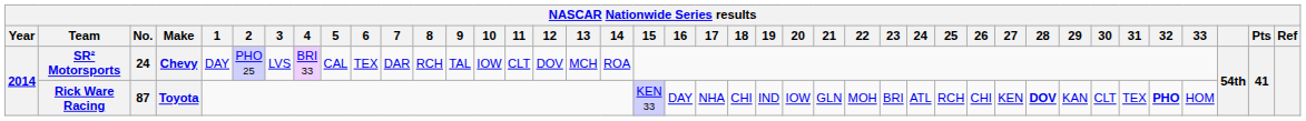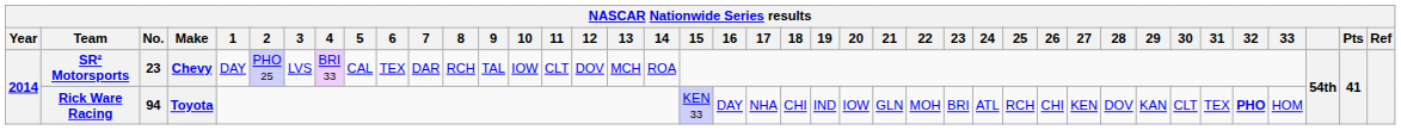 <table class="wikitable" style="text-align:center; font-size:75%">
 <tr>
 <th colspan=42><a href='#'>NASCAR</a> <a href='#'>Nationwide Series</a> results</th>
 </tr>
 <tr>
 <th>Year</th>
 <th>Team</th>
 <th>No.</th>
 <th>Make</th>
 <th>1</th>
 <th>2</th>
 <th>3</th>
 <th>4</th>
 <th>5</th>
 <th>6</th>
 <th>7</th>
 <th>8</th>
 <th>9</th>
 <th>10</th>
 <th>11</th>
 <th>12</th>
 <th>13</th>
 <th>14</th>
 <th>15</th>
 <th>16</th>
 <th>17</th>
 <th>18</th>
 <th>19</th>
 <th>20</th>
 <th>21</th>
 <th>22</th>
 <th>23</th>
 <th>24</th>
 <th>25</th>
 <th>26</th>
 <th>27</th>
 <th>28</th>
 <th>29</th>
 <th>30</th>
 <th>31</th>
 <th>32</th>
 <th>33</th>
 <th></th>
 <th>Pts</th>
 <th>Ref</th>
 </tr>
 <tr>
 <th rowspan=2><a href='#'>2014</a></th>
 <th><a href='#'>SR² Motorsports</a></th>
-<th>24</th>
+<th>23</th>
 <th><a href='#'>Chevy</a></th>
 <td><a href='#'>DAY</a></td>
 <td style="background:#CFCFFF;"><a href='#'>PHO</a><br><small>25</small></td>
 <td><a href='#'>LVS</a></td>
 <td style="background:#EFCFFF;"><a href='#'>BRI</a><br><small>33</small></td>
 <td><a href='#'>CAL</a></td>
 <td><a href='#'>TEX</a></td>
 <td><a href='#'>DAR</a></td>
 <td><a href='#'>RCH</a></td>
 <td><a href='#'>TAL</a></td>
 <td><a href='#'>IOW</a></td>
 <td><a href='#'>CLT</a></td>
 <td><a href='#'>DOV</a></td>
 <td><a href='#'>MCH</a></td>
 <td><a href='#'>ROA</a></td>
 <td colspan=19></td>
 <th rowspan=2>54th</th>
 <th rowspan=2>41</th>
 <th rowspan=2></th>
 </tr>
 <tr>
 <th><a href='#'>Rick Ware Racing</a></th>
-<th>87</th>
+<th>94</th>
 <th><a href='#'>Toyota</a></th>
 <td colspan=14></td>
 <td style="background:#CFCFFF;"><a href='#'>KEN</a><br><small>33</small></td>
 <td><a href='#'>DAY</a></td>
 <td><a href='#'>NHA</a></td>
 <td><a href='#'>CHI</a></td>
 <td><a href='#'>IND</a></td>
 <td><a href='#'>IOW</a></td>
 <td><a href='#'>GLN</a></td>
 <td><a href='#'>MOH</a></td>
 <td><a href='#'>BRI</a></td>
 <td><a href='#'>ATL</a></td>
 <td><a href='#'>RCH</a></td>
 <td><a href='#'>CHI</a></td>
 <td><a href='#'>KEN</a></td>
-<td><strong><a href='#'>DOV</a></strong></td>
+<td><a href='#'>DOV</a></td>
 <td><a href='#'>KAN</a></td>
 <td><a href='#'>CLT</a></td>
 <td><a href='#'>TEX</a></td>
 <td><strong><a href='#'>PHO</a></strong></td>
 <td><a href='#'>HOM</a></td>
 </tr>
 </table>
